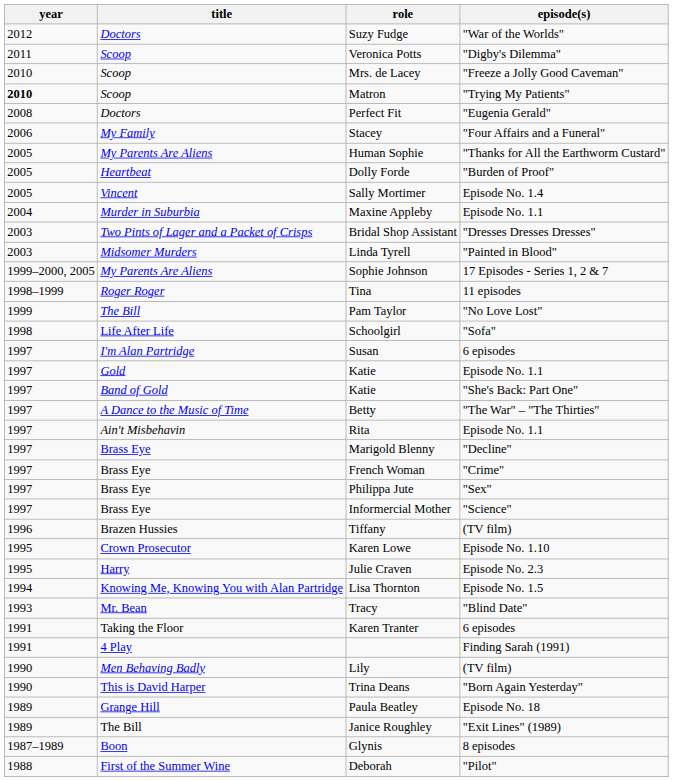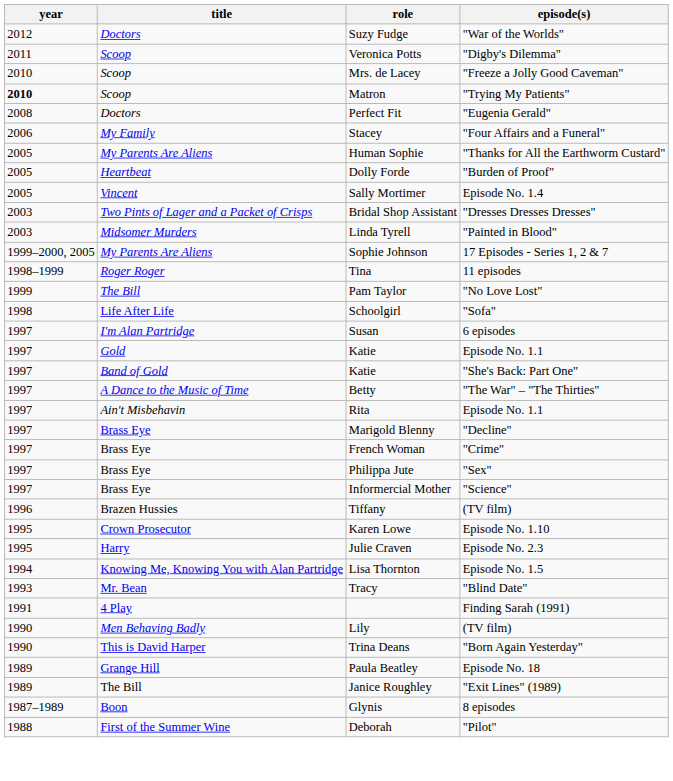 <table class="wikitable sortable">
 <tr>
 <th>year</th>
 <th>title</th>
 <th>role</th>
 <th>episode(s)</th>
 </tr>
 <tr>
 <td>2012</td>
 <td><em><a href='#'>Doctors</a></em></td>
 <td>Suzy Fudge</td>
 <td>"War of the Worlds"</td>
 </tr>
 <tr>
 <td>2011</td>
 <td><em><a href='#'>Scoop</a></em></td>
 <td>Veronica Potts</td>
 <td>"Digby's Dilemma"</td>
 </tr>
 <tr>
 <td>2010</td>
 <td><em>Scoop</em></td>
 <td>Mrs. de Lacey</td>
 <td>"Freeze a Jolly Good Caveman"</td>
 </tr>
 <tr>
 <td><strong>2010</strong></td>
 <td><em>Scoop</em></td>
 <td>Matron</td>
 <td>"Trying My Patients"</td>
 </tr>
 <tr>
 <td>2008</td>
 <td><em>Doctors</em></td>
 <td>Perfect Fit</td>
 <td>"Eugenia Gerald"</td>
 </tr>
 <tr>
 <td>2006</td>
 <td><em><a href='#'>My Family</a></em></td>
 <td>Stacey</td>
 <td>"Four Affairs and a Funeral"</td>
 </tr>
 <tr>
 <td>2005</td>
 <td><em><a href='#'>My Parents Are Aliens</a></em></td>
 <td>Human Sophie</td>
 <td>"Thanks for All the Earthworm Custard"</td>
 </tr>
 <tr>
 <td>2005</td>
 <td><em><a href='#'>Heartbeat</a></em></td>
 <td>Dolly Forde</td>
 <td>"Burden of Proof"</td>
 </tr>
 <tr>
 <td>2005</td>
 <td><em><a href='#'>Vincent</a></em></td>
 <td>Sally Mortimer</td>
 <td>Episode No. 1.4</td>
-</tr>
-<tr>
-<td>2004</td>
-<td><em><a href='#'>Murder in Suburbia</a></em></td>
-<td>Maxine Appleby</td>
-<td>Episode No. 1.1</td>
 </tr>
 <tr>
 <td>2003</td>
 <td><em><a href='#'>Two Pints of Lager and a Packet of Crisps</a></em></td>
 <td>Bridal Shop Assistant</td>
 <td>"Dresses Dresses Dresses"</td>
 </tr>
 <tr>
 <td>2003</td>
 <td><em><a href='#'>Midsomer Murders</a></em></td>
 <td>Linda Tyrell</td>
 <td>"Painted in Blood"</td>
 </tr>
 <tr>
 <td>1999–2000, 2005</td>
 <td><em><a href='#'>My Parents Are Aliens</a></em></td>
 <td>Sophie Johnson</td>
 <td>17 Episodes - Series 1, 2 & 7</td>
 </tr>
 <tr>
 <td>1998–1999</td>
 <td><em><a href='#'>Roger Roger</a></em></td>
 <td>Tina</td>
 <td>11 episodes</td>
 </tr>
 <tr>
 <td>1999</td>
 <td><em><a href='#'>The Bill</a></em></td>
 <td>Pam Taylor</td>
 <td>"No Love Lost"</td>
 </tr>
 <tr>
 <td>1998</td>
 <td></em><a href='#'>Life After Life</a><em></td>
 <td>Schoolgirl</td>
 <td>"Sofa"</td>
 </tr>
 <tr>
 <td>1997</td>
 <td><em><a href='#'>I'm Alan Partridge</a></em></td>
 <td>Susan</td>
 <td>6 episodes</td>
 </tr>
 <tr>
 <td>1997</td>
 <td><em><a href='#'>Gold</a></em></td>
 <td>Katie</td>
 <td>Episode No. 1.1</td>
 </tr>
 <tr>
 <td>1997</td>
 <td><em><a href='#'>Band of Gold</a></em></td>
 <td>Katie</td>
 <td>"She's Back: Part One"</td>
 </tr>
 <tr>
 <td>1997</td>
 <td><em><a href='#'>A Dance to the Music of Time</a></em></td>
 <td>Betty</td>
 <td>"The War" – "The Thirties"</td>
 </tr>
 <tr>
 <td>1997</td>
 <td><em>Ain't Misbehavin<strong></td>
 <td>Rita</td>
 <td>Episode No. 1.1</td>
 </tr>
 <tr>
 <td>1997</td>
 <td></em><a href='#'>Brass Eye</a><em></td>
 <td>Marigold Blenny</td>
 <td>"Decline"</td>
 </tr>
 <tr>
 <td>1997</td>
 <td></em>Brass Eye<em></td>
 <td>French Woman</td>
 <td>"Crime"</td>
 </tr>
 <tr>
 <td>1997</td>
 <td></em>Brass Eye<em></td>
 <td>Philippa Jute</td>
 <td>"Sex"</td>
 </tr>
 <tr>
 <td>1997</td>
 <td></em>Brass Eye<em></td>
 <td>Informercial Mother</td>
 <td>"Science"</td>
 </tr>
 <tr>
 <td>1996</td>
 <td></em>Brazen Hussies<em></td>
 <td>Tiffany</td>
 <td>(TV film)</td>
 </tr>
 <tr>
 <td>1995</td>
 <td></em><a href='#'>Crown Prosecutor</a><em></td>
 <td>Karen Lowe</td>
 <td>Episode No. 1.10</td>
 </tr>
 <tr>
 <td>1995</td>
 <td></em><a href='#'>Harry</a><em></td>
 <td>Julie Craven</td>
 <td>Episode No. 2.3</td>
 </tr>
 <tr>
 <td>1994</td>
 <td></em><a href='#'>Knowing Me, Knowing You with Alan Partridge</a><em></td>
 <td>Lisa Thornton</td>
 <td>Episode No. 1.5</td>
 </tr>
 <tr>
 <td>1993</td>
 <td></em><a href='#'>Mr. Bean</a><em></td>
 <td>Tracy</td>
 <td>"Blind Date"</td>
 </tr>
 <tr>
 <td>1991</td>
-<td></em>Taking the Floor<em></td>
-<td>Karen Tranter</td>
-<td>6 episodes</td>
-</tr>
-<tr>
-<td>1991</td>
 <td></em><a href='#'>4 Play</a><em></td>
 <td></td>
 <td>Finding Sarah (1991)</td>
 </tr>
 <tr>
 <td>1990</td>
 <td><em><a href='#'>Men Behaving Badly</a></em></td>
 <td>Lily</td>
 <td>(TV film)</td>
 </tr>
 <tr>
 <td>1990</td>
 <td></em><a href='#'>This is David Harper</a><em></td>
 <td>Trina Deans</td>
 <td>"Born Again Yesterday"</td>
 </tr>
 <tr>
 <td>1989</td>
 <td></em><a href='#'>Grange Hill</a><em></td>
 <td>Paula Beatley</td>
 <td>Episode No. 18</td>
 </tr>
 <tr>
 <td>1989</td>
 <td></em>The Bill<em></td>
 <td>Janice Roughley</td>
 <td>"Exit Lines" (1989)</td>
 </tr>
 <tr>
 <td>1987–1989</td>
 <td></em><a href='#'>Boon</a><em></td>
 <td>Glynis</td>
 <td>8 episodes</td>
 </tr>
 <tr>
 <td>1988</td>
 <td></em><a href='#'>First of the Summer Wine</a><em></td>
 <td>Deborah</td>
 <td>"Pilot"</td>
 </tr>
 </table>
